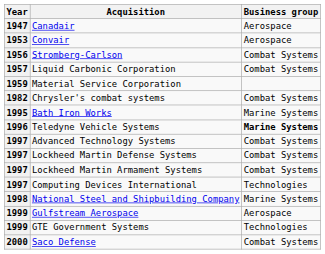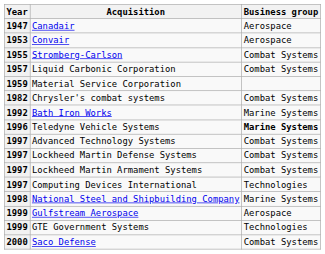 <table class="wikitable sortable">
 <tr>
 <th>Year</th>
 <th>Acquisition</th>
 <th>Business group</th>
 </tr>
 <tr>
 <th>1947</th>
 <td><a href='#'>Canadair</a></td>
 <td>Aerospace</td>
 </tr>
 <tr>
 <th>1953</th>
 <td><a href='#'>Convair</a></td>
 <td>Aerospace</td>
 </tr>
 <tr>
-<th>1956</th>
+<th>1955</th>
 <td><a href='#'>Stromberg-Carlson</a></td>
 <td>Combat Systems</td>
 </tr>
 <tr>
 <th>1957</th>
 <td>Liquid Carbonic Corporation</td>
 <td>Combat Systems</td>
 </tr>
 <tr>
 <th>1959</th>
 <td>Material Service Corporation</td>
 <td></td>
 </tr>
 <tr>
 <th>1982</th>
 <td>Chrysler's combat systems</td>
 <td>Combat Systems</td>
 </tr>
 <tr>
-<th>1995</th>
+<th>1992</th>
 <td><a href='#'>Bath Iron Works</a></td>
 <td>Marine Systems</td>
 </tr>
 <tr>
 <th>1996</th>
 <td>Teledyne Vehicle Systems</td>
 <td><strong>Marine Systems</strong></td>
 </tr>
 <tr>
 <th>1997</th>
 <td>Advanced Technology Systems</td>
 <td>Combat Systems</td>
 </tr>
 <tr>
 <th>1997</th>
 <td>Lockheed Martin Defense Systems</td>
 <td>Combat Systems</td>
 </tr>
 <tr>
 <th>1997</th>
 <td>Lockheed Martin Armament Systems</td>
 <td>Combat Systems</td>
 </tr>
 <tr>
 <th>1997</th>
 <td>Computing Devices International</td>
 <td>Technologies</td>
 </tr>
 <tr>
 <th>1998</th>
 <td><a href='#'>National Steel and Shipbuilding Company</a></td>
 <td>Marine Systems</td>
 </tr>
 <tr>
 <th>1999</th>
 <td><a href='#'>Gulfstream Aerospace</a></td>
 <td>Aerospace</td>
 </tr>
 <tr>
 <th>1999</th>
 <td>GTE Government Systems</td>
 <td>Technologies</td>
 </tr>
 <tr>
 <th>2000</th>
 <td><a href='#'>Saco Defense</a></td>
 <td>Combat Systems</td>
 </tr>
 </table>
